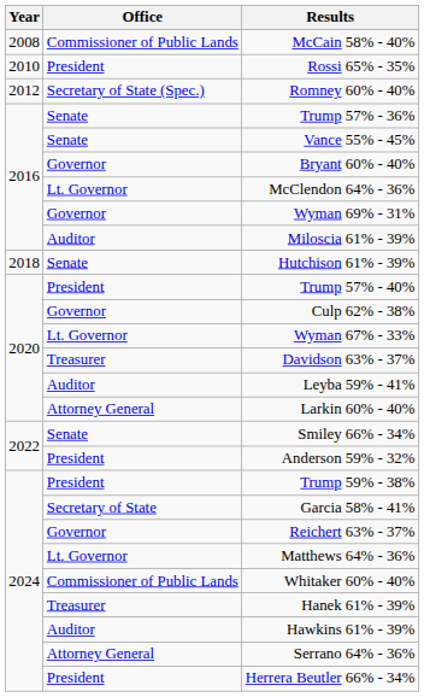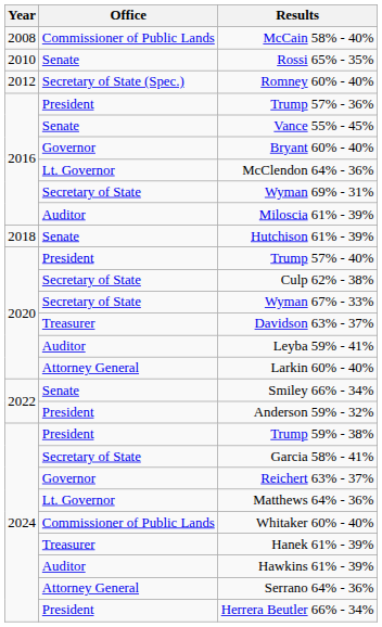 <table class=wikitable>
 <tr>
 <th>Year</th>
 <th>Office</th>
 <th>Results</th>
 </tr>
 <tr>
 <td>2008</td>
 <td><a href='#'>Commissioner of Public Lands</a></td>
 <td align="right" ><a href='#'>McCain</a> 58% - 40%</td>
 </tr>
 <tr>
 <td>2010</td>
-<td><a href='#'>President</a></td>
+<td><a href='#'>Senate</a></td>
 <td align="right" ><a href='#'>Rossi</a> 65% - 35%</td>
 </tr>
 <tr>
 <td>2012</td>
 <td><a href='#'>Secretary of State (Spec.)</a></td>
 <td align="right" ><a href='#'>Romney</a> 60% - 40%</td>
 </tr>
 <tr>
 <td rowspan=6>2016</td>
-<td><a href='#'>Senate</a></td>
+<td><a href='#'>President</a></td>
 <td align="right" ><a href='#'>Trump</a> 57% - 36%</td>
 </tr>
 <tr>
 <td><a href='#'>Senate</a></td>
 <td align="right" ><a href='#'>Vance</a> 55% - 45%</td>
 </tr>
 <tr>
 <td><a href='#'>Governor</a></td>
 <td align="right" ><a href='#'>Bryant</a> 60% - 40%</td>
 </tr>
 <tr>
 <td><a href='#'>Lt. Governor</a></td>
 <td align="right" >McClendon 64% - 36%</td>
 </tr>
 <tr>
-<td><a href='#'>Governor</a></td>
+<td><a href='#'>Secretary of State</a></td>
 <td align="right" ><a href='#'>Wyman</a> 69% - 31%</td>
 </tr>
 <tr>
 <td><a href='#'>Auditor</a></td>
 <td align="right" ><a href='#'>Miloscia</a> 61% - 39%</td>
 </tr>
 <tr>
 <td>2018</td>
 <td><a href='#'>Senate</a></td>
 <td align="right" ><a href='#'>Hutchison</a> 61% - 39%</td>
 </tr>
 <tr>
 <td rowspan=6>2020</td>
 <td><a href='#'>President</a></td>
 <td align="right" ><a href='#'>Trump</a> 57% - 40%</td>
 </tr>
 <tr>
-<td><a href='#'>Governor</a></td>
+<td><a href='#'>Secretary of State</a></td>
 <td align="right" >Culp 62% - 38%</td>
 </tr>
 <tr>
-<td><a href='#'>Lt. Governor</a></td>
+<td><a href='#'>Secretary of State</a></td>
 <td align="right" ><a href='#'>Wyman</a> 67% - 33%</td>
 </tr>
 <tr>
 <td><a href='#'>Treasurer</a></td>
 <td align="right" ><a href='#'>Davidson</a> 63% - 37%</td>
 </tr>
 <tr>
 <td><a href='#'>Auditor</a></td>
 <td align="right" >Leyba 59% - 41%</td>
 </tr>
 <tr>
 <td><a href='#'>Attorney General</a></td>
 <td align="right" >Larkin 60% - 40%</td>
 </tr>
 <tr>
 <td rowspan=2>2022</td>
 <td><a href='#'>Senate</a></td>
 <td align="right" >Smiley 66% - 34%</td>
 </tr>
 <tr>
 <td><a href='#'>President</a></td>
 <td align="right" >Anderson 59% - 32%</td>
 </tr>
 <tr>
 <td rowspan=9>2024</td>
 <td><a href='#'>President</a></td>
 <td align="right" ><a href='#'>Trump</a> 59% - 38%</td>
 </tr>
 <tr>
 <td><a href='#'>Secretary of State</a></td>
 <td align="right" >Garcia 58% - 41%</td>
 </tr>
 <tr>
 <td><a href='#'>Governor</a></td>
 <td align="right" ><a href='#'>Reichert</a> 63% - 37%</td>
 </tr>
 <tr>
 <td><a href='#'>Lt. Governor</a></td>
 <td align="right" >Matthews 64% - 36%</td>
 </tr>
 <tr>
 <td><a href='#'>Commissioner of Public Lands</a></td>
 <td align="right" >Whitaker 60% - 40%</td>
 </tr>
 <tr>
 <td><a href='#'>Treasurer</a></td>
 <td align="right" >Hanek 61% - 39%</td>
 </tr>
 <tr>
 <td><a href='#'>Auditor</a></td>
 <td align="right" >Hawkins 61% - 39%</td>
 </tr>
 <tr>
 <td><a href='#'>Attorney General</a></td>
 <td align="right" >Serrano 64% - 36%</td>
 </tr>
 <tr>
 <td><a href='#'>President</a></td>
 <td align="right" ><a href='#'>Herrera Beutler</a> 66% - 34%</td>
 </tr>
 </table>
